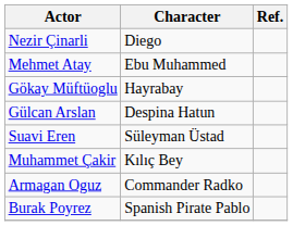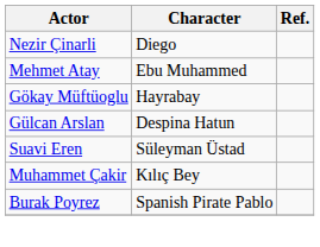 <table class="wikitable">
 <tr>
 <th>Actor</th>
 <th>Character</th>
 <th>Ref.</th>
 </tr>
 <tr>
 <td><a href='#'>Nezir Çinarli</a></td>
 <td>Diego</td>
 <td></td>
 </tr>
 <tr>
 <td><a href='#'>Mehmet Atay</a></td>
 <td>Ebu Muhammed</td>
 <td></td>
 </tr>
 <tr>
 <td><a href='#'>Gökay Müftüoglu</a></td>
 <td>Hayrabay</td>
 <td></td>
 </tr>
 <tr>
 <td><a href='#'>Gülcan Arslan</a></td>
 <td>Despina Hatun</td>
 <td></td>
 </tr>
 <tr>
 <td><a href='#'>Suavi Eren</a></td>
 <td>Süleyman Üstad</td>
 <td></td>
 </tr>
 <tr>
 <td><a href='#'>Muhammet Çakir</a></td>
 <td>Kılıç Bey</td>
 <td></td>
 </tr>
 <tr>
-<td><a href='#'>Armagan Oguz</a></td>
-<td>Commander Radko</td>
-<td></td>
-</tr>
-<tr>
 <td><a href='#'>Burak Poyrez</a></td>
 <td>Spanish Pirate Pablo</td>
 <td></td>
 </tr>
 <tr>
 </tr>
 </table>
